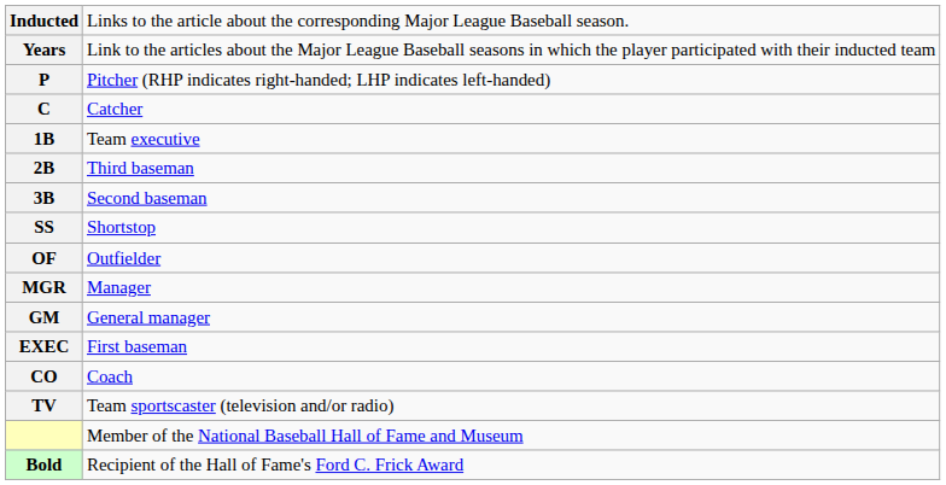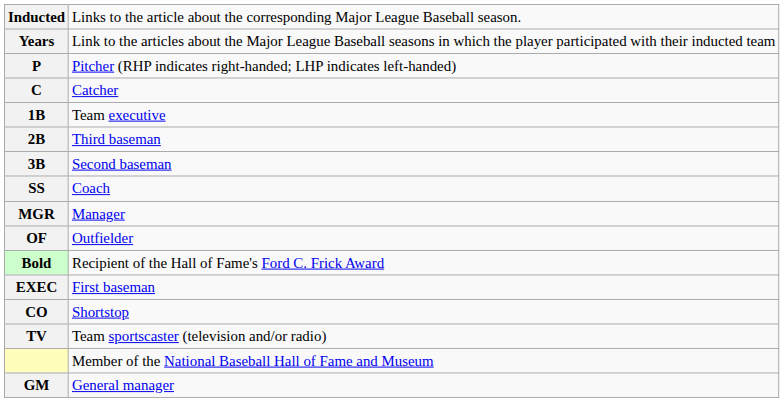 <table class="wikitable" style="font-size:95%">
 <tr>
 <th scope="row">Inducted</th>
 <td>Links to the article about the corresponding Major League Baseball season.</td>
 </tr>
 <tr>
 <th scope="row">Years</th>
 <td>Link to the articles about the Major League Baseball seasons in which the player participated with their inducted team</td>
 </tr>
 <tr>
 <th scope="row">P</th>
 <td><a href='#'>Pitcher</a> (RHP indicates right-handed; LHP indicates left-handed)</td>
 </tr>
 <tr>
 <th scope="row">C</th>
 <td><a href='#'>Catcher</a></td>
 </tr>
 <tr>
 <th scope="row">1B</th>
 <td>Team <a href='#'>executive</a></td>
 </tr>
 <tr>
 <th scope="row">2B</th>
 <td><a href='#'>Third baseman</a></td>
 </tr>
 <tr>
 <th scope="row">3B</th>
 <td><a href='#'>Second baseman</a></td>
 </tr>
 <tr>
 <th scope="row">SS</th>
-<td><a href='#'>Shortstop</a></td>
+<td><a href='#'>Coach</a></td>
+</tr>
+<tr>
+<th scope="row">MGR</th>
+<td><a href='#'>Manager</a></td>
 </tr>
 <tr>
 <th scope="row">OF</th>
 <td><a href='#'>Outfielder</a></td>
 </tr>
 <tr>
-<th scope="row">MGR</th>
-<td><a href='#'>Manager</a></td>
-</tr>
-<tr>
-<th scope="row">GM</th>
-<td><a href='#'>General manager</a></td>
+<th scope="row" style="background:#cfc;"><strong>Bold</strong></th>
+<td>Recipient of the Hall of Fame's <a href='#'>Ford C. Frick Award</a></td>
 </tr>
 <tr>
 <th scope="row">EXEC</th>
 <td><a href='#'>First baseman</a></td>
 </tr>
 <tr>
 <th scope="row">CO</th>
-<td><a href='#'>Coach</a></td>
+<td><a href='#'>Shortstop</a></td>
 </tr>
 <tr>
 <th scope="row">TV</th>
 <td>Team <a href='#'>sportscaster</a> (television and/or radio)</td>
 </tr>
 <tr>
 <th scope="row" style="background-color:#ffffbb;"></th>
 <td>Member of the <a href='#'>National Baseball Hall of Fame and Museum</a></td>
 </tr>
 <tr>
-<th scope="row" style="background:#cfc;"><strong>Bold</strong></th>
-<td>Recipient of the Hall of Fame's <a href='#'>Ford C. Frick Award</a></td>
+<th scope="row">GM</th>
+<td><a href='#'>General manager</a></td>
 </tr>
 </table>
